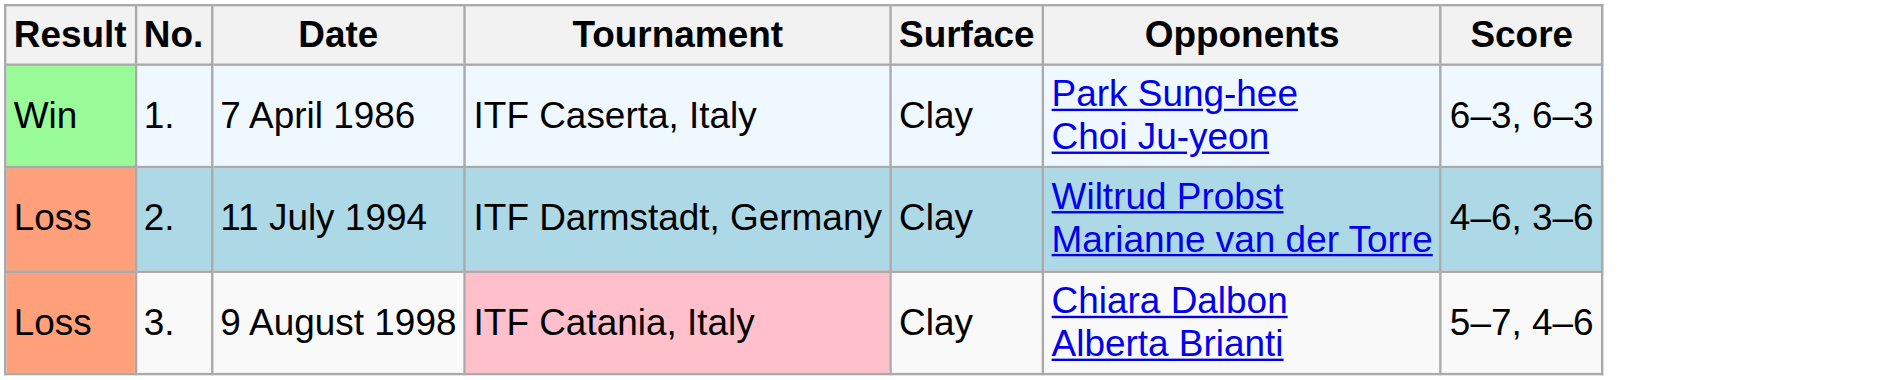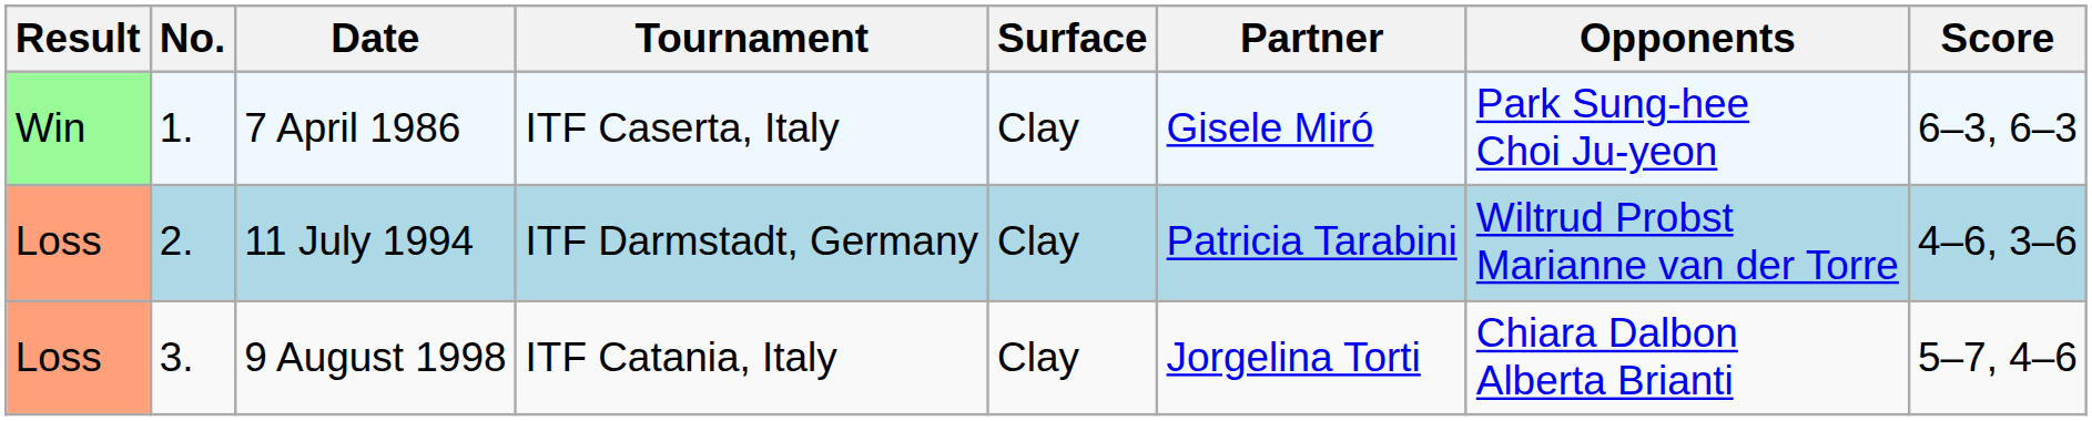 <table class="sortable wikitable" style="font-size:97%;">
 <tr>
 <th>Result</th>
 <th>No.</th>
 <th>Date</th>
 <th>Tournament</th>
 <th>Surface</th>
+<th>Partner</th>
 <th>Opponents</th>
 <th class="unsortable">Score</th>
 </tr>
 <tr bgcolor="#f0f8ff">
 <td style="background:#98fb98;">Win</td>
 <td>1.</td>
 <td>7 April 1986</td>
 <td>ITF Caserta, Italy</td>
 <td>Clay</td>
+<td> <a href='#'>Gisele Miró</a></td>
 <td> <a href='#'>Park Sung-hee</a> <br>  <a href='#'>Choi Ju-yeon</a></td>
 <td>6–3, 6–3</td>
 </tr>
 <tr style="background:lightblue;">
 <td style="background:#ffa07a;">Loss</td>
 <td>2.</td>
 <td>11 July 1994</td>
 <td>ITF Darmstadt, Germany</td>
 <td>Clay</td>
+<td> <a href='#'>Patricia Tarabini</a></td>
 <td> <a href='#'>Wiltrud Probst</a> <br>  <a href='#'>Marianne van der Torre</a></td>
 <td>4–6, 3–6</td>
 </tr>
 <tr>
 <td style="background:#ffa07a;">Loss</td>
 <td>3.</td>
 <td>9 August 1998</td>
-<td style="background: pink;">ITF Catania, Italy</td>
+<td>ITF Catania, Italy</td>
 <td>Clay</td>
+<td> <a href='#'>Jorgelina Torti</a></td>
 <td> <a href='#'>Chiara Dalbon</a> <br>  <a href='#'>Alberta Brianti</a></td>
 <td>5–7, 4–6</td>
 </tr>
 </table>
